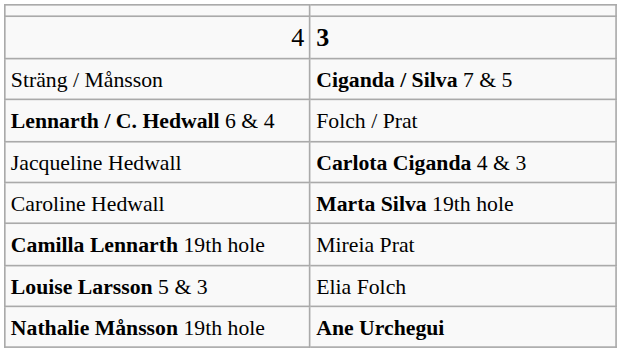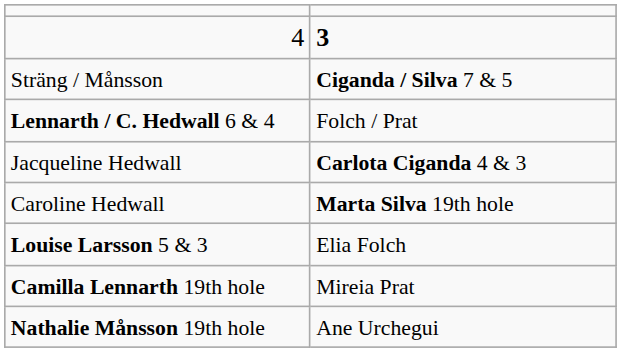 <table class="wikitable">
 <tr>
 <td align="center" width="180"></td>
 <td align="center" width="180"></td>
 </tr>
 <tr>
 <td align="right">4</td>
 <td><strong>3</strong></td>
 </tr>
 <tr>
 <td><small>Sträng / Månsson</small></td>
 <td><small><strong>Ciganda / Silva</strong> 7 & 5</small></td>
 </tr>
 <tr>
 <td><small><strong>Lennarth / C. Hedwall</strong> 6 & 4</small></td>
 <td><small>Folch / Prat</small></td>
 </tr>
 <tr>
 <td><small>Jacqueline Hedwall</small></td>
 <td><small><strong>Carlota Ciganda</strong> 4 & 3</small></td>
 </tr>
 <tr>
 <td><small>Caroline Hedwall </small></td>
 <td><small><strong>Marta Silva</strong> 19th hole</small></td>
 </tr>
 <tr>
+<td><small><strong>Louise Larsson</strong> 5 & 3</small></td>
+<td><small>Elia Folch</small></td>
+</tr>
+<tr>
 <td><small><strong> Camilla Lennarth</strong> 19th hole</small></td>
 <td><small>Mireia Prat</small></td>
 </tr>
 <tr>
-<td><small><strong>Louise Larsson</strong> 5 & 3</small></td>
-<td><small>Elia Folch</small></td>
-</tr>
-<tr>
 <td><small><strong>Nathalie Månsson</strong> 19th hole</small></td>
-<td><strong><small>Ane Urchegui</small></strong></td>
+<td><small>Ane Urchegui</small></td>
 </tr>
 </table>
